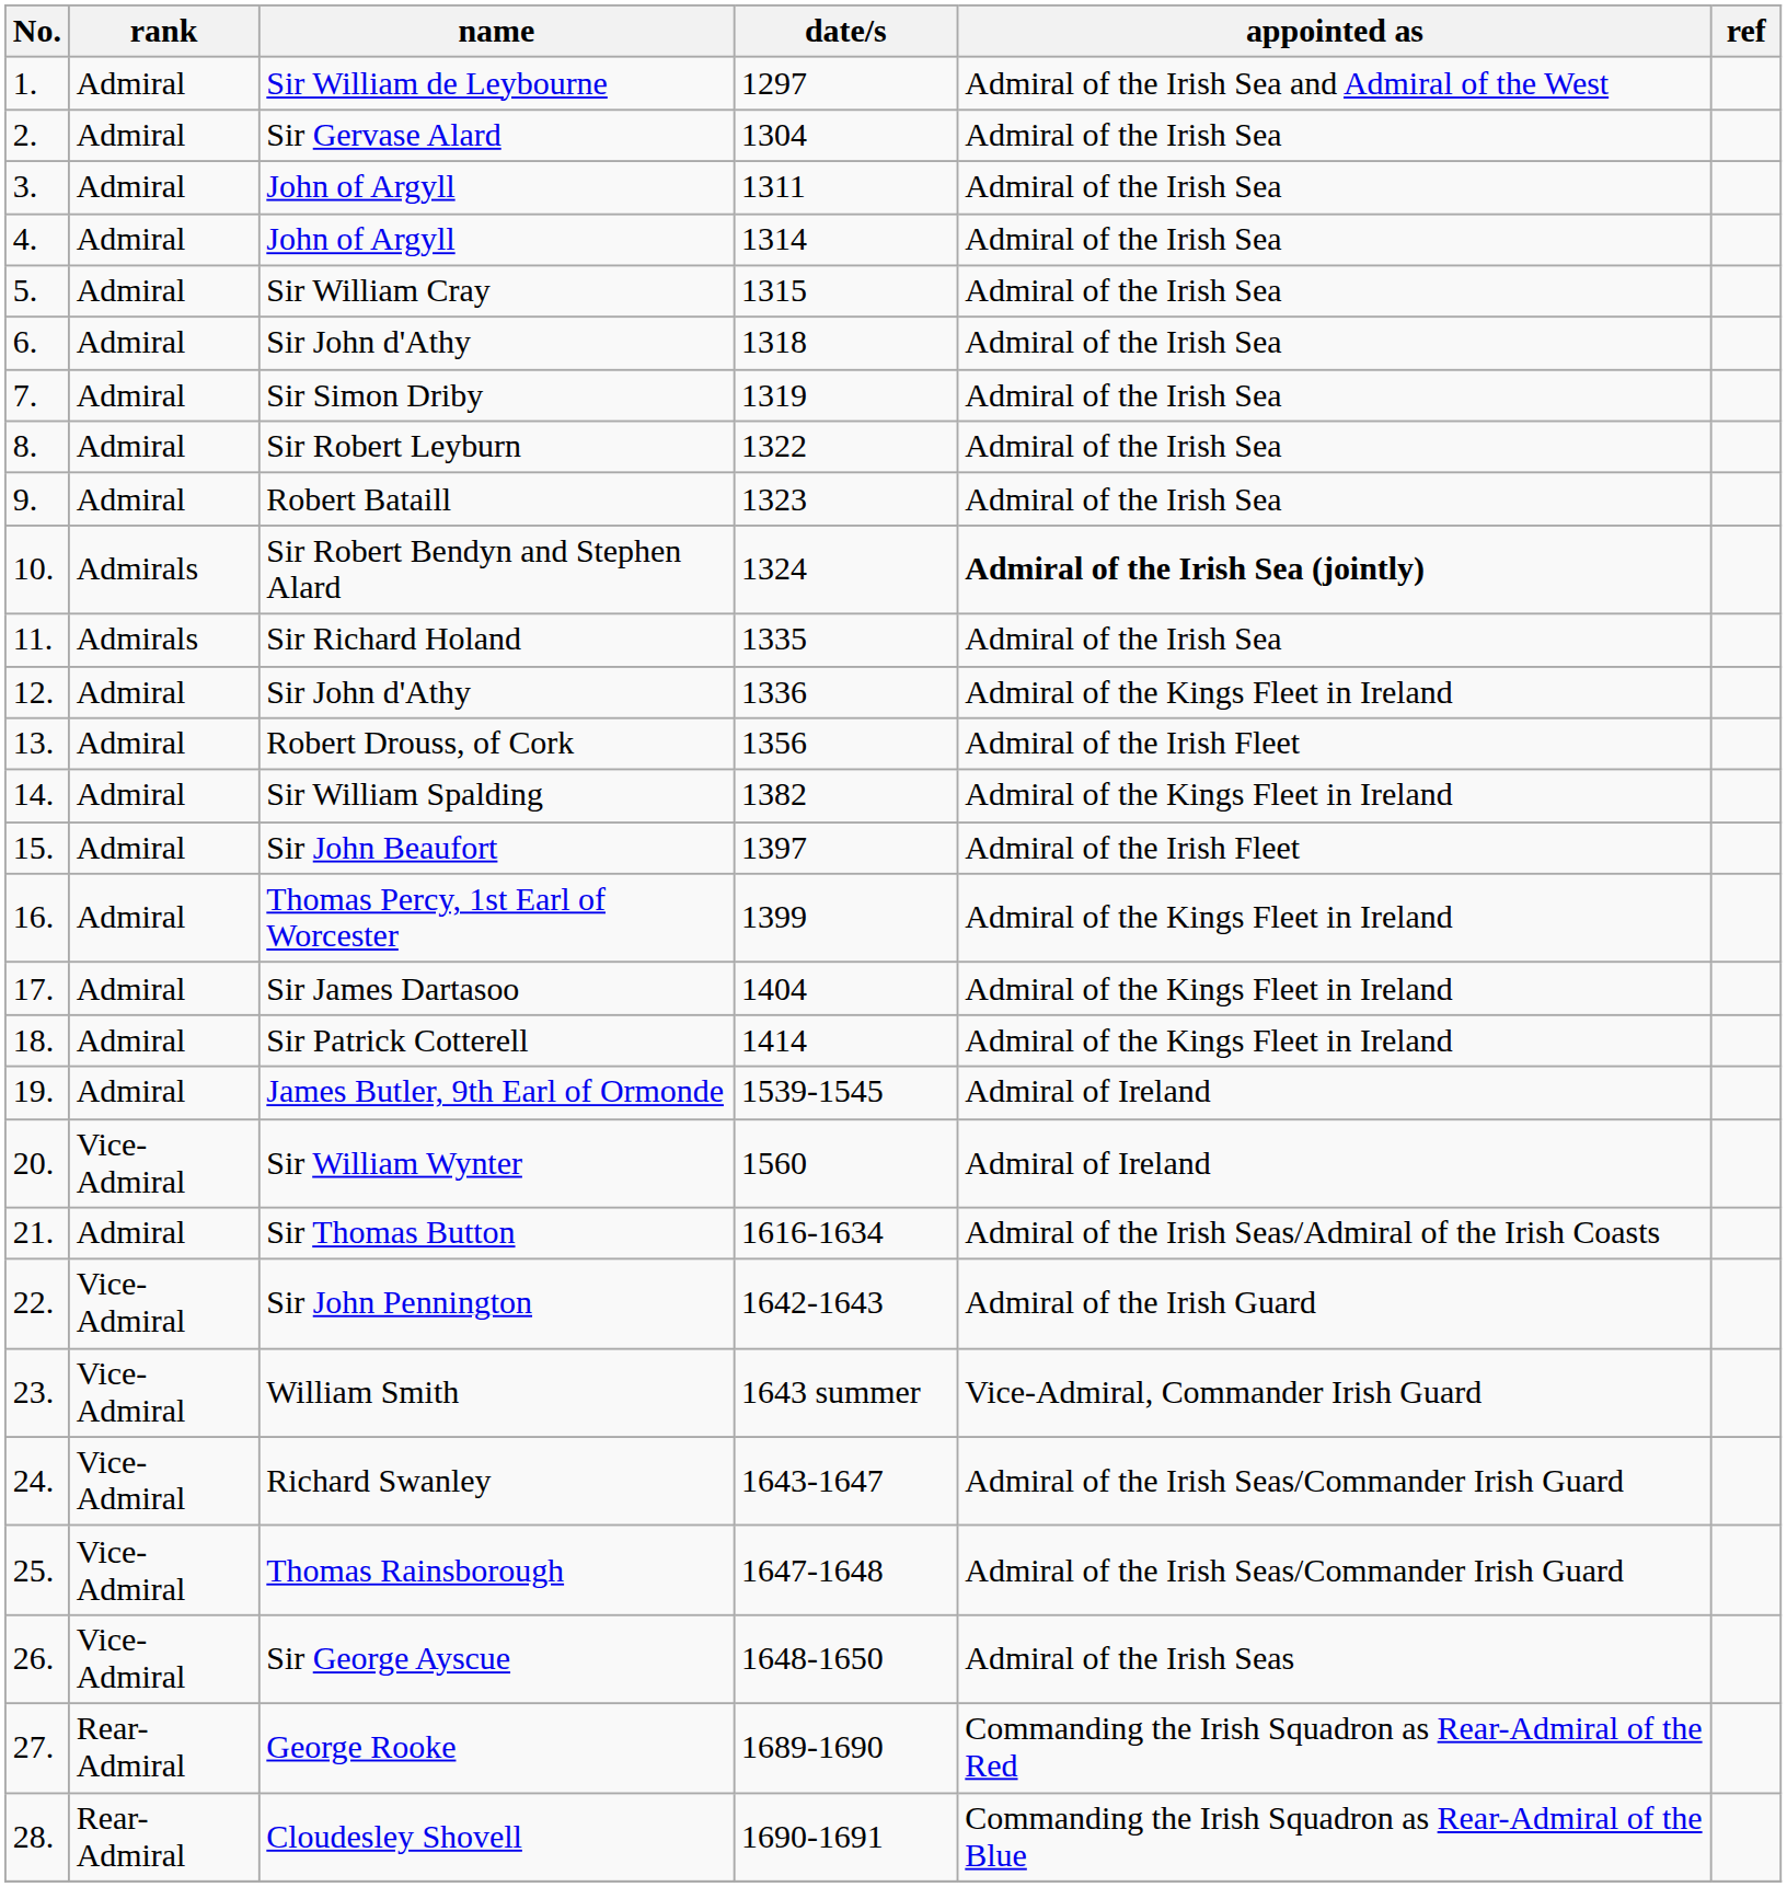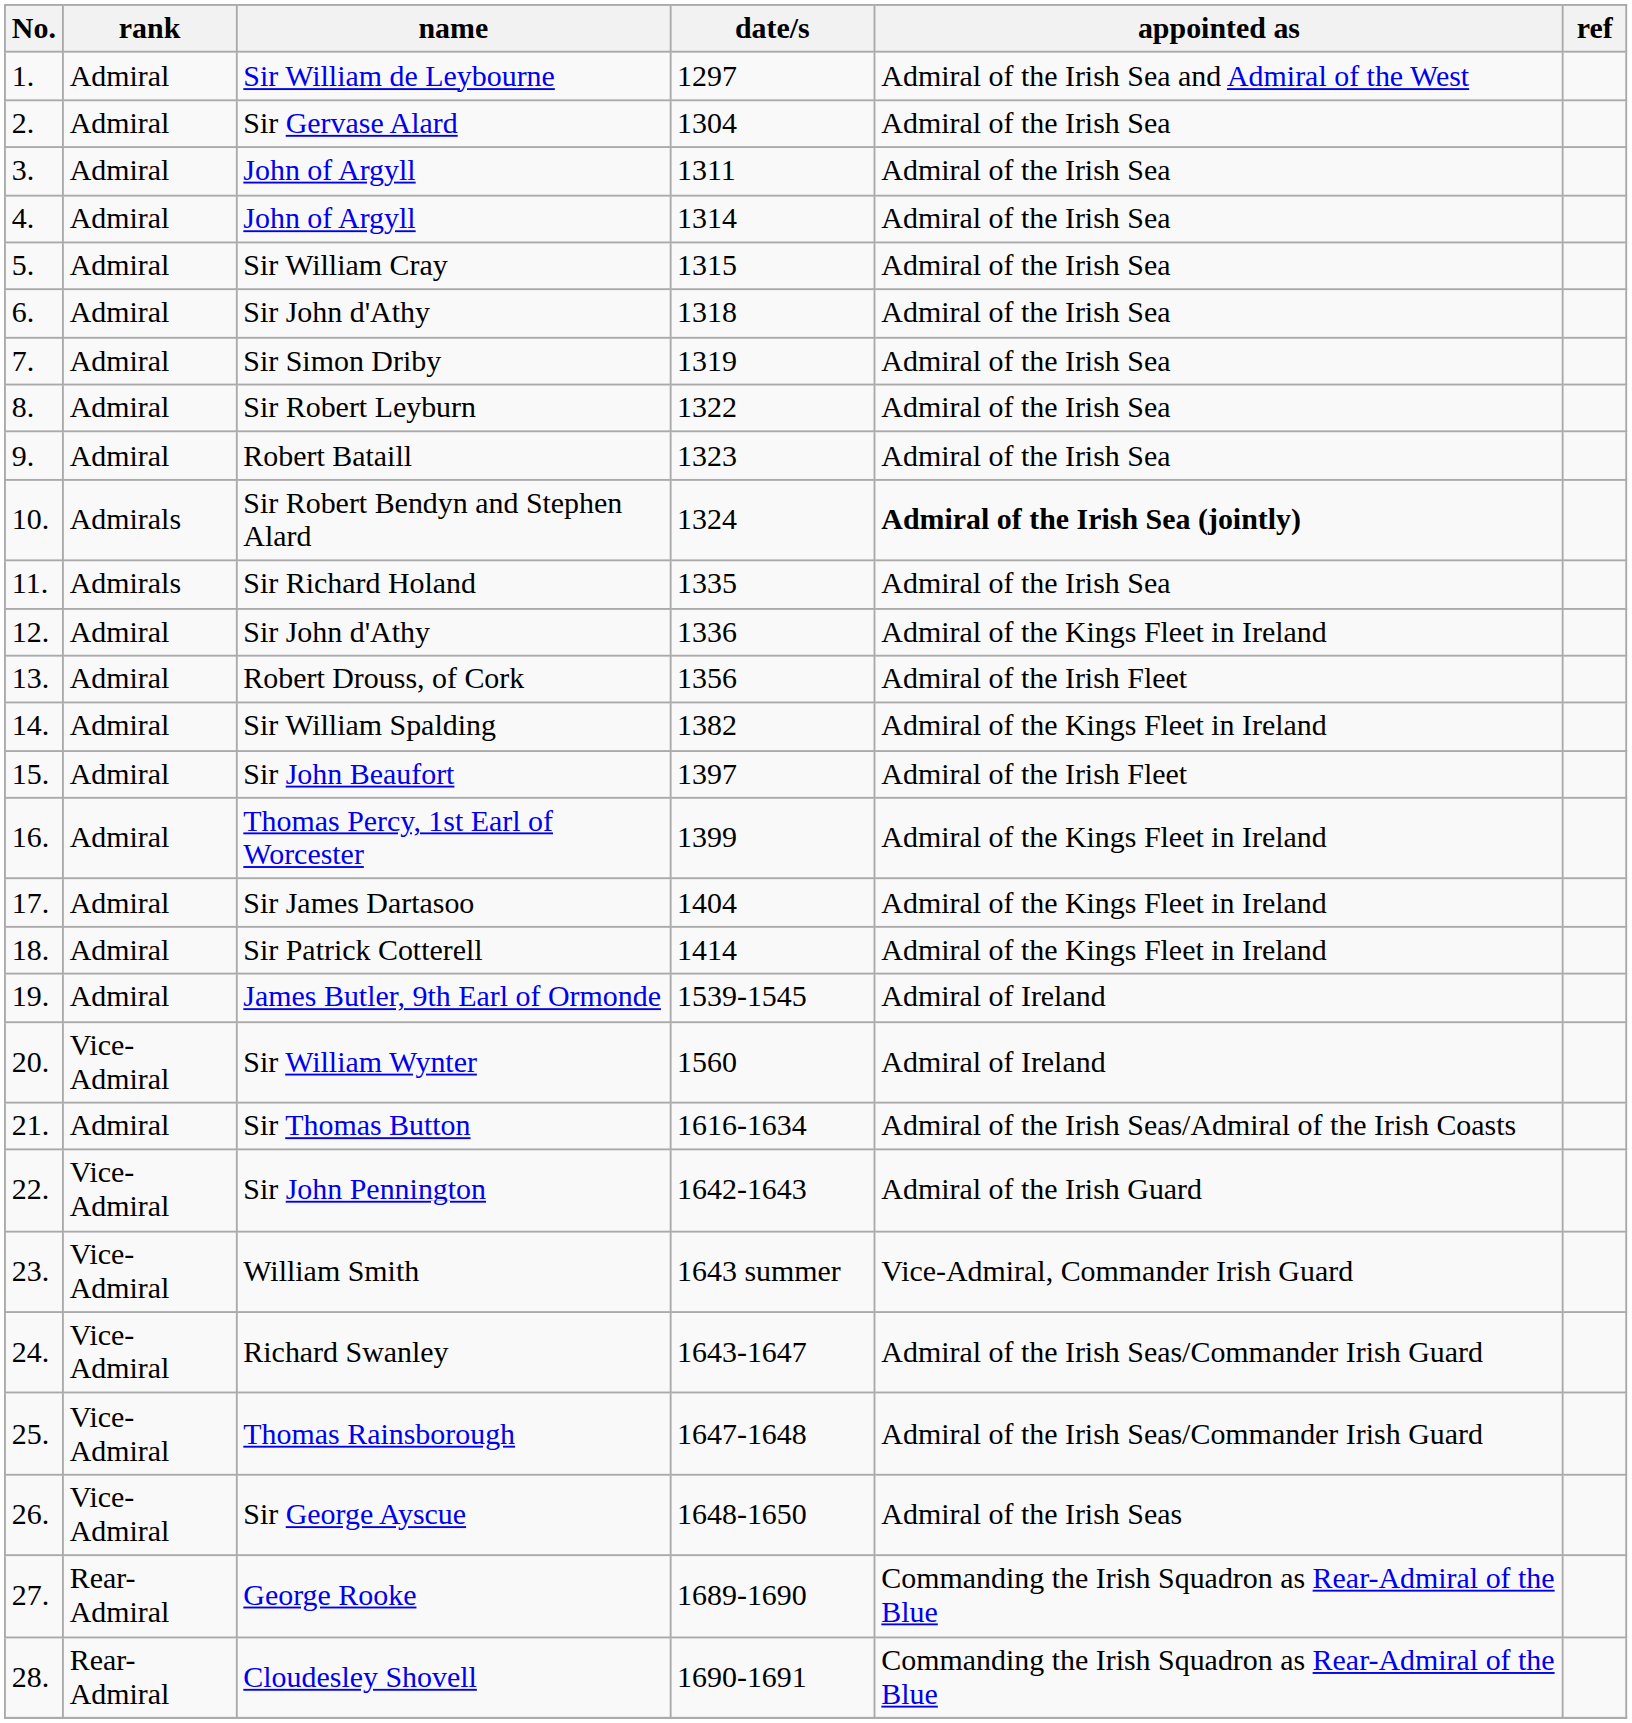 <table class="wikitable sortable">
 <tr>
 <th width=20>No.</th>
 <th width=100>rank</th>
 <th width=300>name</th>
 <th width=130>date/s</th>
 <th width=500>appointed as</th>
 <th width=30>ref</th>
 </tr>
 <tr>
 <td>1.</td>
 <td>Admiral</td>
 <td><a href='#'>Sir William de Leybourne</a></td>
 <td>1297</td>
 <td>Admiral of the Irish Sea and <a href='#'>Admiral of the West</a></td>
 <td></td>
 </tr>
 <tr>
 <td>2.</td>
 <td>Admiral</td>
 <td>Sir <a href='#'>Gervase Alard</a></td>
 <td>1304</td>
 <td>Admiral of the Irish Sea</td>
 <td></td>
 </tr>
 <tr>
 <td>3.</td>
 <td>Admiral</td>
 <td><a href='#'>John of Argyll</a></td>
 <td>1311</td>
 <td>Admiral of the Irish Sea</td>
 <td></td>
 </tr>
 <tr>
 <td>4.</td>
 <td>Admiral</td>
 <td><a href='#'>John of Argyll</a></td>
 <td>1314</td>
 <td>Admiral of the Irish Sea</td>
 <td></td>
 </tr>
 <tr>
 <td>5.</td>
 <td>Admiral</td>
 <td>Sir William Cray</td>
 <td>1315</td>
 <td>Admiral of the Irish Sea</td>
 <td></td>
 </tr>
 <tr>
 <td>6.</td>
 <td>Admiral</td>
 <td>Sir John d'Athy</td>
 <td>1318</td>
 <td>Admiral of the Irish Sea</td>
 <td></td>
 </tr>
 <tr>
 <td>7.</td>
 <td>Admiral</td>
 <td>Sir Simon Driby</td>
 <td>1319</td>
 <td>Admiral of the Irish Sea</td>
 <td></td>
 </tr>
 <tr>
 <td>8.</td>
 <td>Admiral</td>
 <td>Sir Robert Leyburn</td>
 <td>1322</td>
 <td>Admiral of the Irish Sea</td>
 <td></td>
 </tr>
 <tr>
 <td>9.</td>
 <td>Admiral</td>
 <td>Robert Bataill</td>
 <td>1323</td>
 <td>Admiral of the Irish Sea</td>
 <td></td>
 </tr>
 <tr>
 <td>10.</td>
 <td>Admirals</td>
 <td>Sir Robert Bendyn and Stephen Alard</td>
 <td>1324</td>
 <td><strong>Admiral of the Irish Sea (jointly)</strong></td>
 <td></td>
 </tr>
 <tr>
 <td>11.</td>
 <td>Admirals</td>
 <td>Sir Richard Holand</td>
 <td>1335</td>
 <td>Admiral of the Irish Sea</td>
 <td></td>
 </tr>
 <tr>
 <td>12.</td>
 <td>Admiral</td>
 <td>Sir John d'Athy</td>
 <td>1336</td>
 <td>Admiral of the Kings Fleet in Ireland</td>
 <td></td>
 </tr>
 <tr>
 <td>13.</td>
 <td>Admiral</td>
 <td>Robert Drouss, of Cork</td>
 <td>1356</td>
 <td>Admiral of the Irish Fleet</td>
 <td></td>
 </tr>
 <tr>
 <td>14.</td>
 <td>Admiral</td>
 <td>Sir William Spalding</td>
 <td>1382</td>
 <td>Admiral of the Kings Fleet in Ireland</td>
 <td></td>
 </tr>
 <tr>
 <td>15.</td>
 <td>Admiral</td>
 <td>Sir <a href='#'>John Beaufort</a></td>
 <td>1397</td>
 <td>Admiral of the Irish Fleet</td>
 <td></td>
 </tr>
 <tr>
 <td>16.</td>
 <td>Admiral</td>
 <td><a href='#'>Thomas Percy, 1st Earl of Worcester</a></td>
 <td>1399</td>
 <td>Admiral of the Kings Fleet in Ireland</td>
 <td></td>
 </tr>
 <tr>
 <td>17.</td>
 <td>Admiral</td>
 <td>Sir James Dartasoo</td>
 <td>1404</td>
 <td>Admiral of the Kings Fleet in Ireland</td>
 <td></td>
 </tr>
 <tr>
 <td>18.</td>
 <td>Admiral</td>
 <td>Sir Patrick Cotterell</td>
 <td>1414</td>
 <td>Admiral of the Kings Fleet in Ireland</td>
 <td></td>
 </tr>
 <tr>
 <td>19.</td>
 <td>Admiral</td>
 <td><a href='#'>James Butler, 9th Earl of Ormonde</a></td>
 <td>1539-1545</td>
 <td>Admiral of Ireland</td>
 <td></td>
 </tr>
 <tr>
 <td>20.</td>
 <td>Vice-Admiral</td>
 <td>Sir <a href='#'>William Wynter</a></td>
 <td>1560</td>
 <td>Admiral of Ireland</td>
 <td></td>
 </tr>
 <tr>
 <td>21.</td>
 <td>Admiral</td>
 <td>Sir <a href='#'>Thomas Button</a></td>
 <td>1616-1634</td>
 <td>Admiral of the Irish Seas/Admiral of the Irish Coasts</td>
 <td></td>
 </tr>
 <tr>
 <td>22.</td>
 <td>Vice-Admiral</td>
 <td>Sir <a href='#'>John Pennington</a></td>
 <td>1642-1643</td>
 <td>Admiral of the Irish Guard</td>
 <td></td>
 </tr>
 <tr>
 <td>23.</td>
 <td>Vice-Admiral</td>
 <td>William Smith</td>
 <td>1643 summer</td>
 <td>Vice-Admiral, Commander Irish Guard</td>
 <td></td>
 </tr>
 <tr>
 <td>24.</td>
 <td>Vice-Admiral</td>
 <td>Richard Swanley</td>
 <td>1643-1647</td>
 <td>Admiral of the Irish Seas/Commander Irish Guard</td>
 <td></td>
 </tr>
 <tr>
 <td>25.</td>
 <td>Vice-Admiral</td>
 <td><a href='#'>Thomas Rainsborough</a></td>
 <td>1647-1648</td>
 <td>Admiral of the Irish Seas/Commander Irish Guard</td>
 <td></td>
 </tr>
 <tr>
 <td>26.</td>
 <td>Vice-Admiral</td>
 <td>Sir <a href='#'>George Ayscue</a></td>
 <td>1648-1650</td>
 <td>Admiral of the Irish Seas</td>
 <td></td>
 </tr>
 <tr>
 <td>27.</td>
 <td>Rear-Admiral</td>
 <td><a href='#'>George Rooke</a></td>
 <td>1689-1690</td>
-<td>Commanding the Irish Squadron as <a href='#'>Rear-Admiral of the Red</a></td>
+<td>Commanding the Irish Squadron as <a href='#'>Rear-Admiral of the Blue</a></td>
 <td></td>
 </tr>
 <tr>
 <td>28.</td>
 <td>Rear-Admiral</td>
 <td><a href='#'>Cloudesley Shovell</a></td>
 <td>1690-1691</td>
 <td>Commanding the Irish Squadron as <a href='#'>Rear-Admiral of the Blue</a></td>
 <td></td>
 </tr>
 <tr>
 </tr>
 </table>
